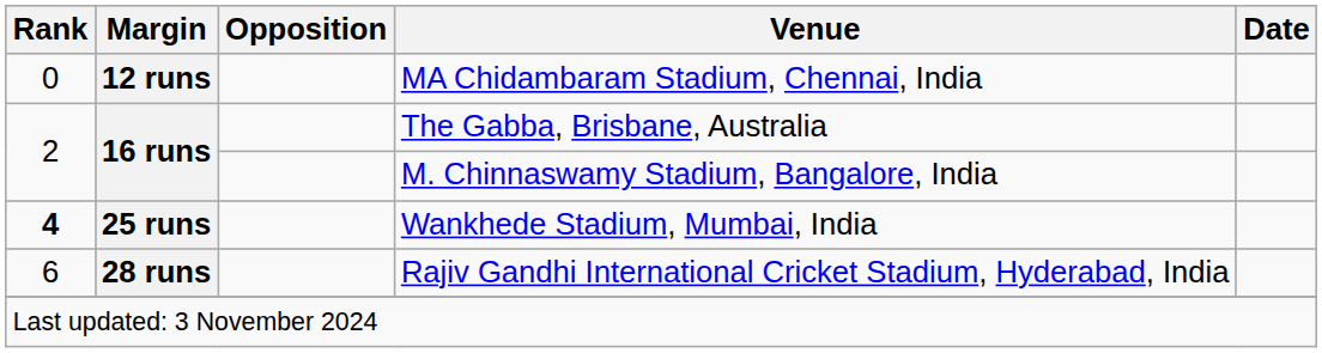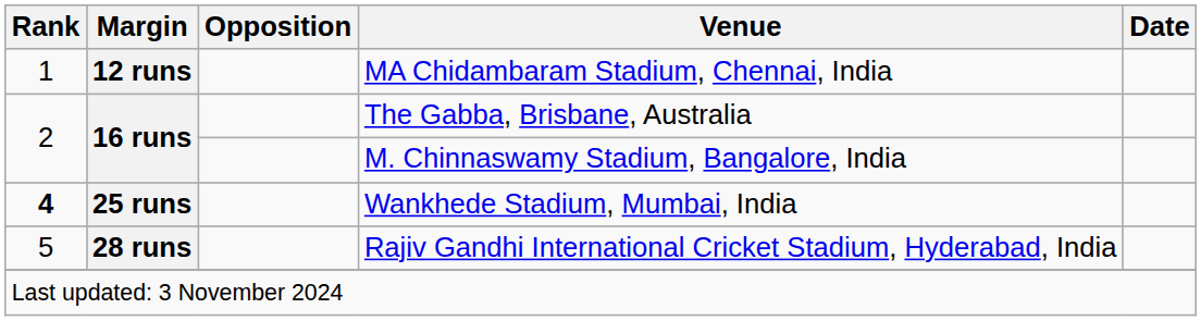 <table class="wikitable sortable">
 <tr>
 <th scope=col>Rank</th>
 <th scope=col>Margin</th>
 <th scope=col>Opposition</th>
 <th scope=col>Venue</th>
 <th scope=col>Date</th>
 </tr>
 <tr>
-<td align=center>0</td>
+<td align=center>1</td>
 <th scope=row style="text-align:center;">12 runs</th>
 <td></td>
 <td><a href='#'>MA Chidambaram Stadium</a>, <a href='#'>Chennai</a>, India</td>
 <td></td>
 </tr>
 <tr>
 <td align=center rowspan=2>2</td>
 <th scope=row style=text-align:center rowspan=2>16 runs</th>
 <td></td>
 <td><a href='#'>The Gabba</a>, <a href='#'>Brisbane</a>, Australia</td>
 <td></td>
 </tr>
 <tr>
 <td></td>
 <td><a href='#'>M. Chinnaswamy Stadium</a>, <a href='#'>Bangalore</a>, India</td>
 <td></td>
 </tr>
 <tr>
 <td align=center><strong>4</strong></td>
 <th scope=row style=text-align:center;>25 runs</th>
 <td></td>
 <td><a href='#'>Wankhede Stadium</a>, <a href='#'>Mumbai</a>, India</td>
 <td></td>
 </tr>
 <tr>
-<td align=center>6</td>
+<td align=center>5</td>
 <th scope=row style=text-align:center;>28 runs</th>
 <td></td>
 <td><a href='#'>Rajiv Gandhi International Cricket Stadium</a>, <a href='#'>Hyderabad</a>, India</td>
 <td></td>
 </tr>
 <tr>
 </tr>
 <tr class=sortbottom>
 <td colspan=5><small>Last updated: 3 November 2024</small></td>
 </tr>
 </table>
